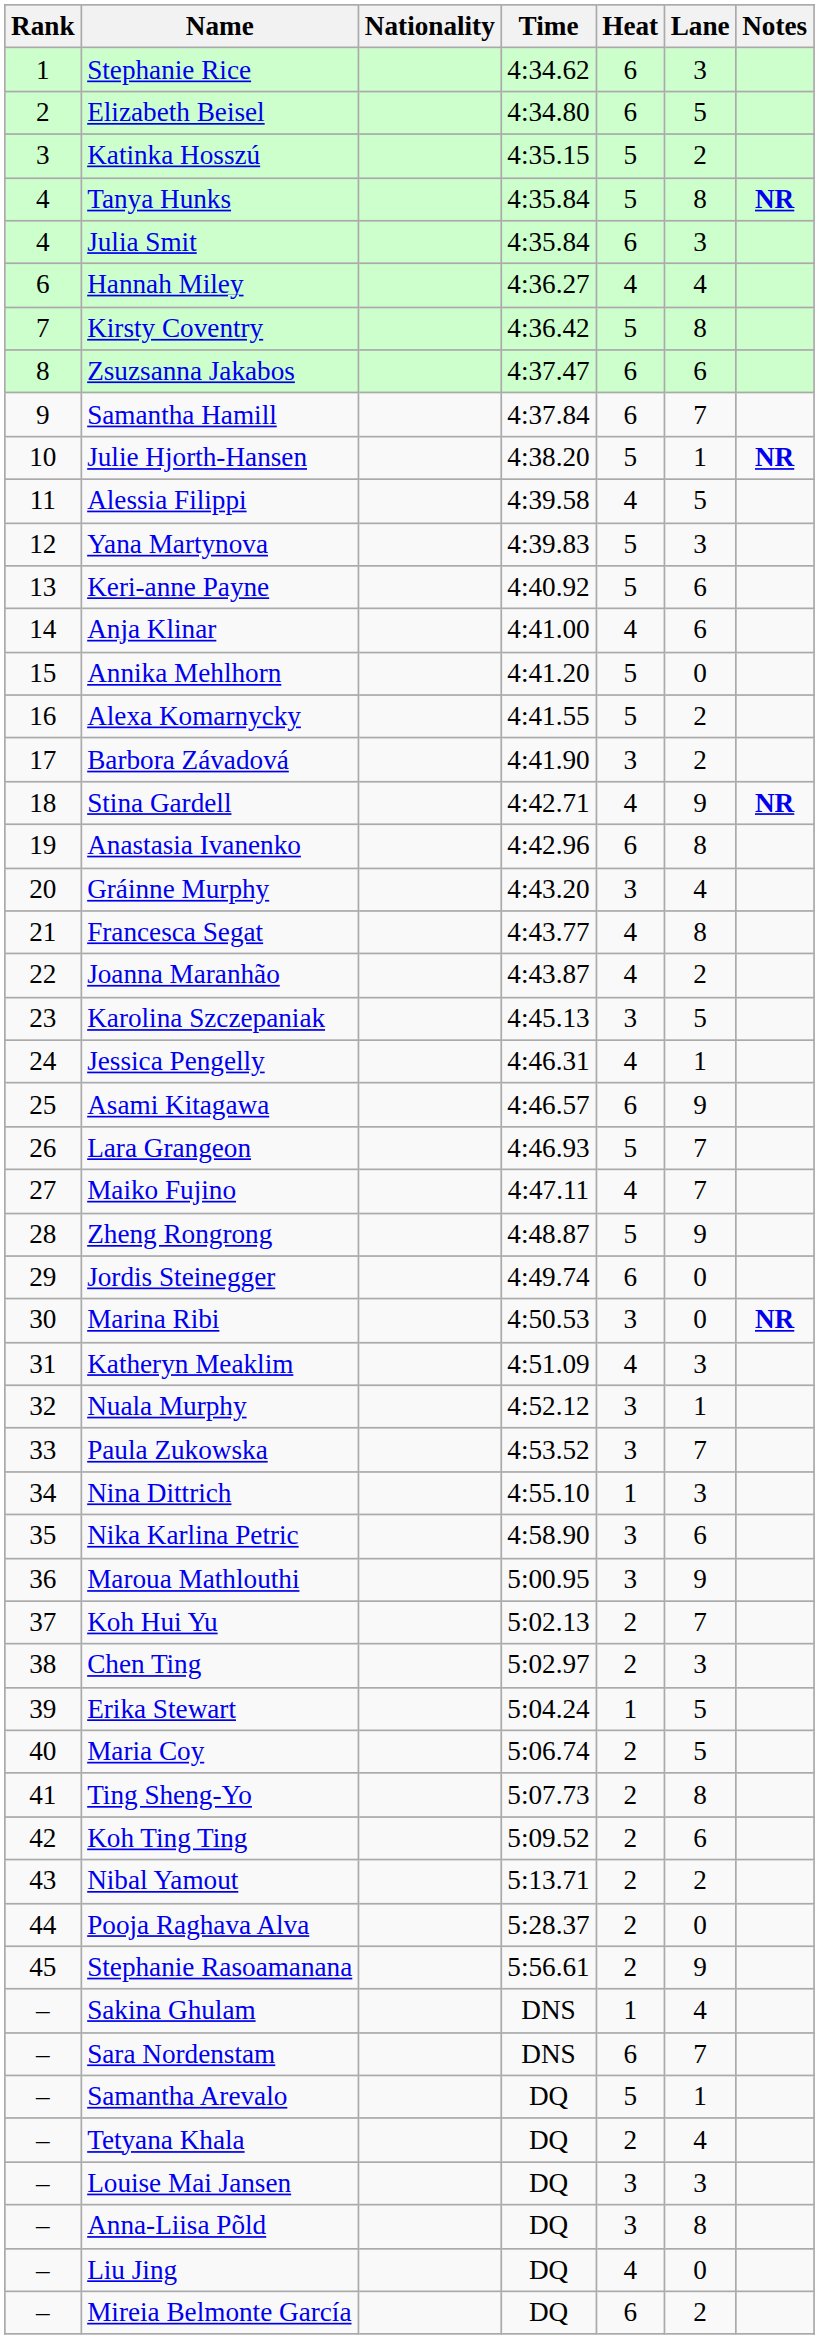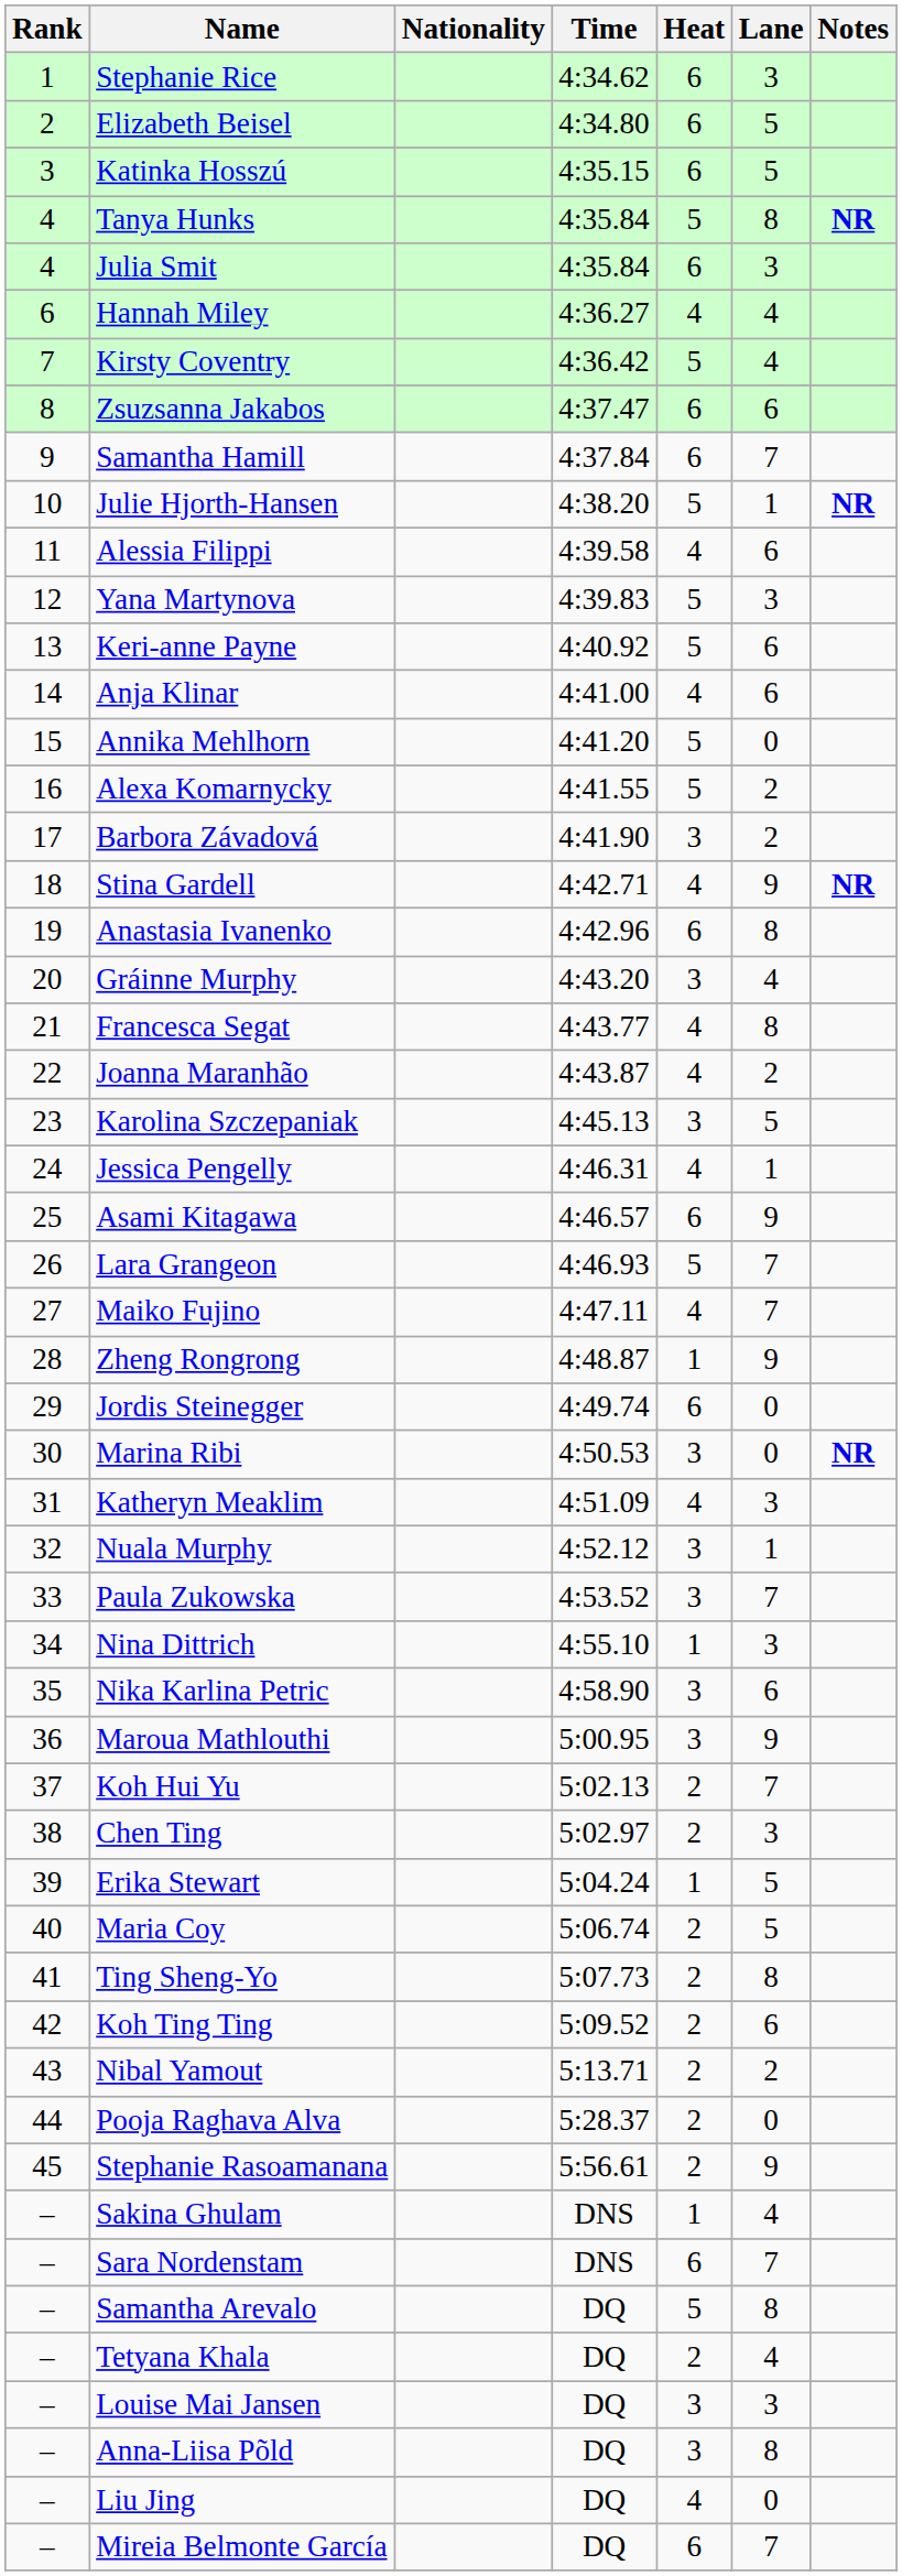 <table class="wikitable sortable" style="text-align:center">
 <tr>
 <th>Rank</th>
 <th>Name</th>
 <th>Nationality</th>
 <th>Time</th>
 <th>Heat</th>
 <th>Lane</th>
 <th>Notes</th>
 </tr>
 <tr bgcolor=ccffcc>
 <td>1</td>
 <td align=left><a href='#'>Stephanie Rice</a></td>
 <td align=left></td>
 <td>4:34.62</td>
 <td>6</td>
 <td>3</td>
 <td></td>
 </tr>
 <tr bgcolor=ccffcc>
 <td>2</td>
 <td align=left><a href='#'>Elizabeth Beisel</a></td>
 <td align=left></td>
 <td>4:34.80</td>
 <td>6</td>
 <td>5</td>
 <td></td>
 </tr>
 <tr bgcolor=ccffcc>
 <td>3</td>
 <td align=left><a href='#'>Katinka Hosszú</a></td>
 <td align=left></td>
 <td>4:35.15</td>
+<td>6</td>
 <td>5</td>
-<td>2</td>
 <td></td>
 </tr>
 <tr bgcolor=ccffcc>
 <td>4</td>
 <td align=left><a href='#'>Tanya Hunks</a></td>
 <td align=left></td>
 <td>4:35.84</td>
 <td>5</td>
 <td>8</td>
 <td><strong><a href='#'>NR</a></strong></td>
 </tr>
 <tr bgcolor=ccffcc>
 <td>4</td>
 <td align=left><a href='#'>Julia Smit</a></td>
 <td align=left></td>
 <td>4:35.84</td>
 <td>6</td>
 <td>3</td>
 <td></td>
 </tr>
 <tr bgcolor=ccffcc>
 <td>6</td>
 <td align=left><a href='#'>Hannah Miley</a></td>
 <td align=left></td>
 <td>4:36.27</td>
 <td>4</td>
 <td>4</td>
 <td></td>
 </tr>
 <tr bgcolor=ccffcc>
 <td>7</td>
 <td align=left><a href='#'>Kirsty Coventry</a></td>
 <td align=left></td>
 <td>4:36.42</td>
 <td>5</td>
-<td>8</td>
+<td>4</td>
 <td></td>
 </tr>
 <tr bgcolor=ccffcc>
 <td>8</td>
 <td align=left><a href='#'>Zsuzsanna Jakabos</a></td>
 <td align=left></td>
 <td>4:37.47</td>
 <td>6</td>
 <td>6</td>
 <td></td>
 </tr>
 <tr>
 <td>9</td>
 <td align=left><a href='#'>Samantha Hamill</a></td>
 <td align=left></td>
 <td>4:37.84</td>
 <td>6</td>
 <td>7</td>
 <td></td>
 </tr>
 <tr>
 <td>10</td>
 <td align=left><a href='#'>Julie Hjorth-Hansen</a></td>
 <td align=left></td>
 <td>4:38.20</td>
 <td>5</td>
 <td>1</td>
 <td><strong><a href='#'>NR</a></strong></td>
 </tr>
 <tr>
 <td>11</td>
 <td align=left><a href='#'>Alessia Filippi</a></td>
 <td align=left></td>
 <td>4:39.58</td>
 <td>4</td>
-<td>5</td>
+<td>6</td>
 <td></td>
 </tr>
 <tr>
 <td>12</td>
 <td align=left><a href='#'>Yana Martynova</a></td>
 <td align=left></td>
 <td>4:39.83</td>
 <td>5</td>
 <td>3</td>
 <td></td>
 </tr>
 <tr>
 <td>13</td>
 <td align=left><a href='#'>Keri-anne Payne</a></td>
 <td align=left></td>
 <td>4:40.92</td>
 <td>5</td>
 <td>6</td>
 <td></td>
 </tr>
 <tr>
 <td>14</td>
 <td align=left><a href='#'>Anja Klinar</a></td>
 <td align=left></td>
 <td>4:41.00</td>
 <td>4</td>
 <td>6</td>
 <td></td>
 </tr>
 <tr>
 <td>15</td>
 <td align=left><a href='#'>Annika Mehlhorn</a></td>
 <td align=left></td>
 <td>4:41.20</td>
 <td>5</td>
 <td>0</td>
 <td></td>
 </tr>
 <tr>
 <td>16</td>
 <td align=left><a href='#'>Alexa Komarnycky</a></td>
 <td align=left></td>
 <td>4:41.55</td>
 <td>5</td>
 <td>2</td>
 <td></td>
 </tr>
 <tr>
 <td>17</td>
 <td align=left><a href='#'>Barbora Závadová</a></td>
 <td align=left></td>
 <td>4:41.90</td>
 <td>3</td>
 <td>2</td>
 <td></td>
 </tr>
 <tr>
 <td>18</td>
 <td align=left><a href='#'>Stina Gardell</a></td>
 <td align=left></td>
 <td>4:42.71</td>
 <td>4</td>
 <td>9</td>
 <td><strong><a href='#'>NR</a></strong></td>
 </tr>
 <tr>
 <td>19</td>
 <td align=left><a href='#'>Anastasia Ivanenko</a></td>
 <td align=left></td>
 <td>4:42.96</td>
 <td>6</td>
 <td>8</td>
 <td></td>
 </tr>
 <tr>
 <td>20</td>
 <td align=left><a href='#'>Gráinne Murphy</a></td>
 <td align=left></td>
 <td>4:43.20</td>
 <td>3</td>
 <td>4</td>
 <td></td>
 </tr>
 <tr>
 <td>21</td>
 <td align=left><a href='#'>Francesca Segat</a></td>
 <td align=left></td>
 <td>4:43.77</td>
 <td>4</td>
 <td>8</td>
 <td></td>
 </tr>
 <tr>
 <td>22</td>
 <td align=left><a href='#'>Joanna Maranhão</a></td>
 <td align=left></td>
 <td>4:43.87</td>
 <td>4</td>
 <td>2</td>
 <td></td>
 </tr>
 <tr>
 <td>23</td>
 <td align=left><a href='#'>Karolina Szczepaniak</a></td>
 <td align=left></td>
 <td>4:45.13</td>
 <td>3</td>
 <td>5</td>
 <td></td>
 </tr>
 <tr>
 <td>24</td>
 <td align=left><a href='#'>Jessica Pengelly</a></td>
 <td align=left></td>
 <td>4:46.31</td>
 <td>4</td>
 <td>1</td>
 <td></td>
 </tr>
 <tr>
 <td>25</td>
 <td align=left><a href='#'>Asami Kitagawa</a></td>
 <td align=left></td>
 <td>4:46.57</td>
 <td>6</td>
 <td>9</td>
 <td></td>
 </tr>
 <tr>
 <td>26</td>
 <td align=left><a href='#'>Lara Grangeon</a></td>
 <td align=left></td>
 <td>4:46.93</td>
 <td>5</td>
 <td>7</td>
 <td></td>
 </tr>
 <tr>
 <td>27</td>
 <td align=left><a href='#'>Maiko Fujino</a></td>
 <td align=left></td>
 <td>4:47.11</td>
 <td>4</td>
 <td>7</td>
 <td></td>
 </tr>
 <tr>
 <td>28</td>
 <td align=left><a href='#'>Zheng Rongrong</a></td>
 <td align=left></td>
 <td>4:48.87</td>
-<td>5</td>
+<td>1</td>
 <td>9</td>
 <td></td>
 </tr>
 <tr>
 <td>29</td>
 <td align=left><a href='#'>Jordis Steinegger</a></td>
 <td align=left></td>
 <td>4:49.74</td>
 <td>6</td>
 <td>0</td>
 <td></td>
 </tr>
 <tr>
 <td>30</td>
 <td align=left><a href='#'>Marina Ribi</a></td>
 <td align=left></td>
 <td>4:50.53</td>
 <td>3</td>
 <td>0</td>
 <td><strong><a href='#'>NR</a></strong></td>
 </tr>
 <tr>
 <td>31</td>
 <td align=left><a href='#'>Katheryn Meaklim</a></td>
 <td align=left></td>
 <td>4:51.09</td>
 <td>4</td>
 <td>3</td>
 <td></td>
 </tr>
 <tr>
 <td>32</td>
 <td align=left><a href='#'>Nuala Murphy</a></td>
 <td align=left></td>
 <td>4:52.12</td>
 <td>3</td>
 <td>1</td>
 <td></td>
 </tr>
 <tr>
 <td>33</td>
 <td align=left><a href='#'>Paula Zukowska</a></td>
 <td align=left></td>
 <td>4:53.52</td>
 <td>3</td>
 <td>7</td>
 <td></td>
 </tr>
 <tr>
 <td>34</td>
 <td align=left><a href='#'>Nina Dittrich</a></td>
 <td align=left></td>
 <td>4:55.10</td>
 <td>1</td>
 <td>3</td>
 <td></td>
 </tr>
 <tr>
 <td>35</td>
 <td align=left><a href='#'>Nika Karlina Petric</a></td>
 <td align=left></td>
 <td>4:58.90</td>
 <td>3</td>
 <td>6</td>
 <td></td>
 </tr>
 <tr>
 <td>36</td>
 <td align=left><a href='#'>Maroua Mathlouthi</a></td>
 <td align=left></td>
 <td>5:00.95</td>
 <td>3</td>
 <td>9</td>
 <td></td>
 </tr>
 <tr>
 <td>37</td>
 <td align=left><a href='#'>Koh Hui Yu</a></td>
 <td align=left></td>
 <td>5:02.13</td>
 <td>2</td>
 <td>7</td>
 <td></td>
 </tr>
 <tr>
 <td>38</td>
 <td align=left><a href='#'>Chen Ting</a></td>
 <td align=left></td>
 <td>5:02.97</td>
 <td>2</td>
 <td>3</td>
 <td></td>
 </tr>
 <tr>
 <td>39</td>
 <td align=left><a href='#'>Erika Stewart</a></td>
 <td align=left></td>
 <td>5:04.24</td>
 <td>1</td>
 <td>5</td>
 <td></td>
 </tr>
 <tr>
 <td>40</td>
 <td align=left><a href='#'>Maria Coy</a></td>
 <td align=left></td>
 <td>5:06.74</td>
 <td>2</td>
 <td>5</td>
 <td></td>
 </tr>
 <tr>
 <td>41</td>
 <td align=left><a href='#'>Ting Sheng-Yo</a></td>
 <td align=left></td>
 <td>5:07.73</td>
 <td>2</td>
 <td>8</td>
 <td></td>
 </tr>
 <tr>
 <td>42</td>
 <td align=left><a href='#'>Koh Ting Ting</a></td>
 <td align=left></td>
 <td>5:09.52</td>
 <td>2</td>
 <td>6</td>
 <td></td>
 </tr>
 <tr>
 <td>43</td>
 <td align=left><a href='#'>Nibal Yamout</a></td>
 <td align=left></td>
 <td>5:13.71</td>
 <td>2</td>
 <td>2</td>
 <td></td>
 </tr>
 <tr>
 <td>44</td>
 <td align=left><a href='#'>Pooja Raghava Alva</a></td>
 <td align=left></td>
 <td>5:28.37</td>
 <td>2</td>
 <td>0</td>
 <td></td>
 </tr>
 <tr>
 <td>45</td>
 <td align=left><a href='#'>Stephanie Rasoamanana</a></td>
 <td align=left></td>
 <td>5:56.61</td>
 <td>2</td>
 <td>9</td>
 <td></td>
 </tr>
 <tr>
 <td>–</td>
 <td align=left><a href='#'>Sakina Ghulam</a></td>
 <td align=left></td>
 <td>DNS</td>
 <td>1</td>
 <td>4</td>
 <td></td>
 </tr>
 <tr>
 <td>–</td>
 <td align=left><a href='#'>Sara Nordenstam</a></td>
 <td align=left></td>
 <td>DNS</td>
 <td>6</td>
 <td>7</td>
 <td></td>
 </tr>
 <tr>
 <td>–</td>
 <td align=left><a href='#'>Samantha Arevalo</a></td>
 <td align=left></td>
 <td>DQ</td>
 <td>5</td>
-<td>1</td>
+<td>8</td>
 <td></td>
 </tr>
 <tr>
 <td>–</td>
 <td align=left><a href='#'>Tetyana Khala</a></td>
 <td align=left></td>
 <td>DQ</td>
 <td>2</td>
 <td>4</td>
 <td></td>
 </tr>
 <tr>
 <td>–</td>
 <td align=left><a href='#'>Louise Mai Jansen</a></td>
 <td align=left></td>
 <td>DQ</td>
 <td>3</td>
 <td>3</td>
 <td></td>
 </tr>
 <tr>
 <td>–</td>
 <td align=left><a href='#'>Anna-Liisa Põld</a></td>
 <td align=left></td>
 <td>DQ</td>
 <td>3</td>
 <td>8</td>
 <td></td>
 </tr>
 <tr>
 <td>–</td>
 <td align=left><a href='#'>Liu Jing</a></td>
 <td align=left></td>
 <td>DQ</td>
 <td>4</td>
 <td>0</td>
 <td></td>
 </tr>
 <tr>
 <td>–</td>
 <td align=left><a href='#'>Mireia Belmonte García</a></td>
 <td align=left></td>
 <td>DQ</td>
 <td>6</td>
-<td>2</td>
+<td>7</td>
 <td></td>
 </tr>
 </table>
